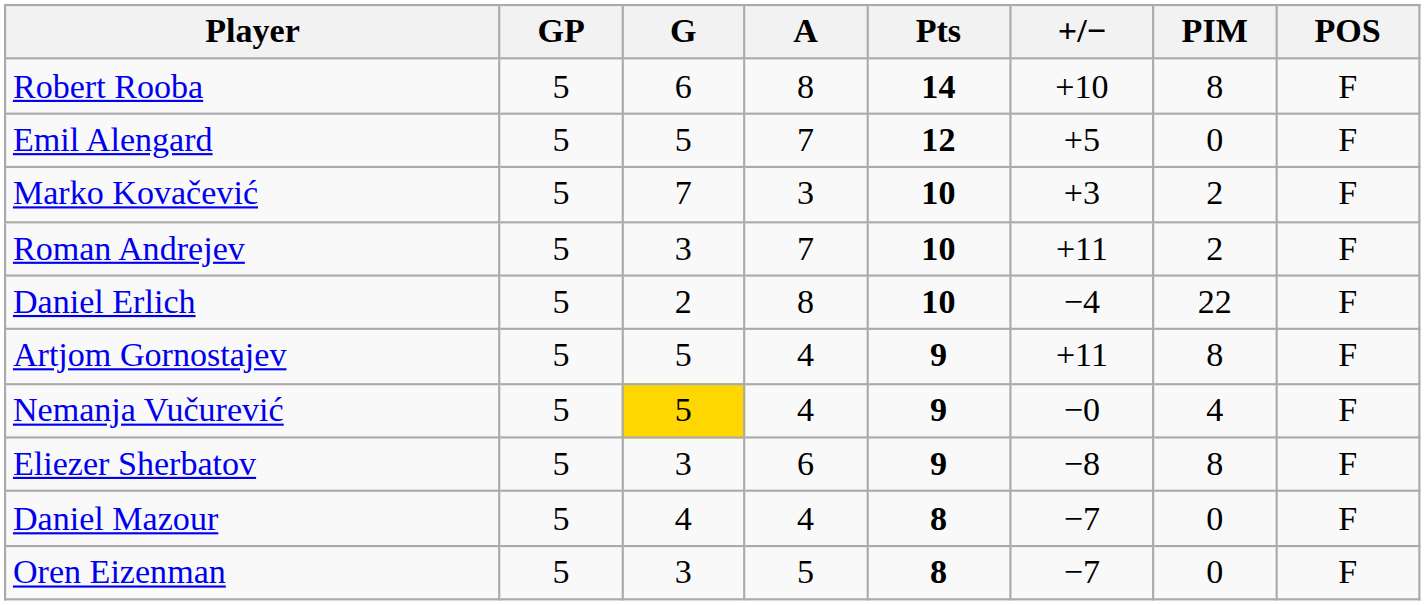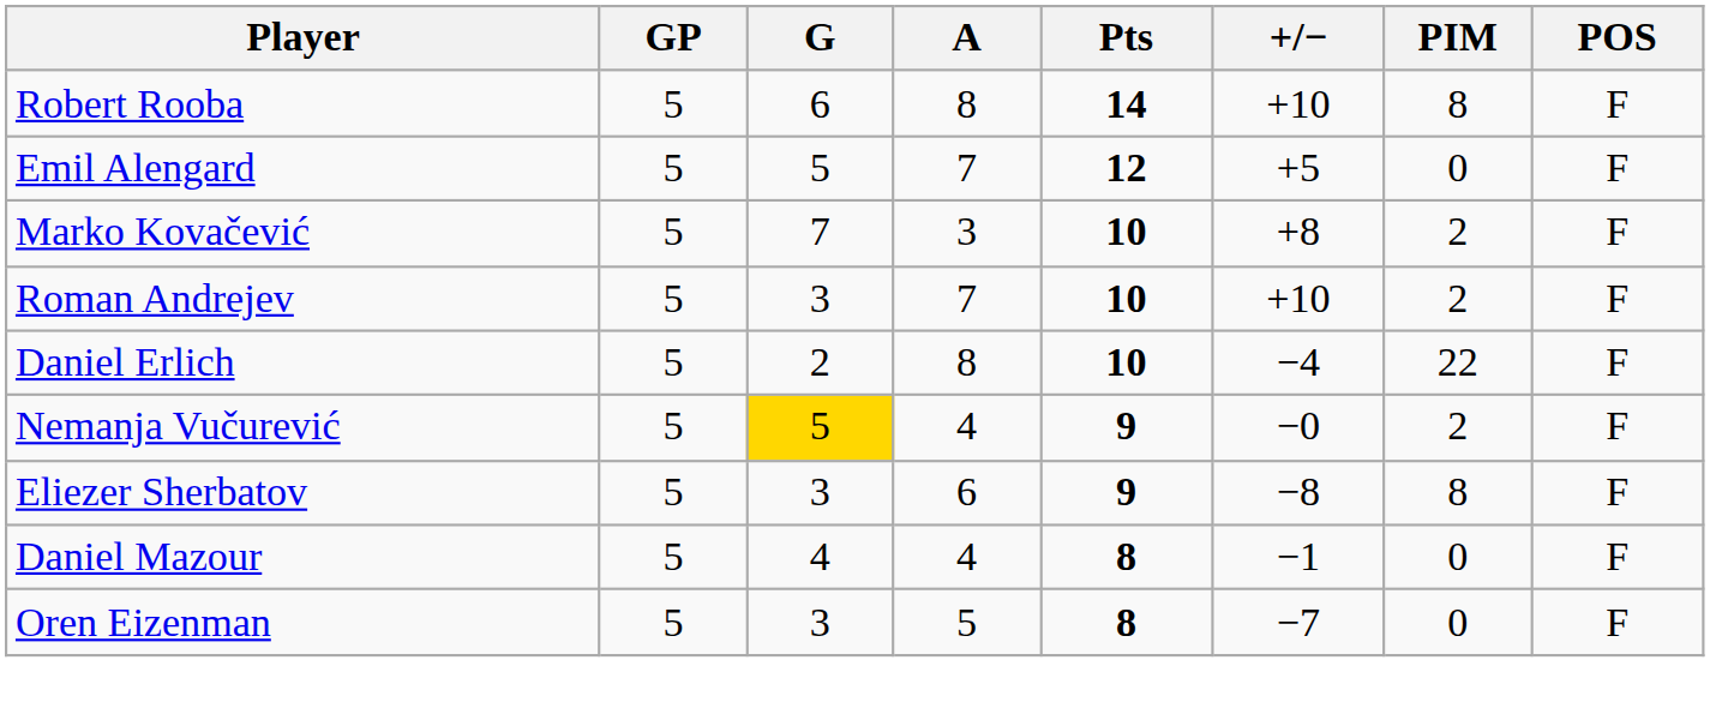 <table class="wikitable sortable" style="text-align:center;">
 <tr>
 <th style="width:225px;">Player</th>
 <th style="width:50px;">GP</th>
 <th style="width:50px;">G</th>
 <th style="width:50px;">A</th>
 <th style="width:60px;">Pts</th>
 <th style="width:60px;">+/−</th>
 <th style="width:50px;">PIM</th>
 <th style="width:60px;">POS</th>
 </tr>
 <tr>
 <td style="text-align:left;"> <a href='#'>Robert Rooba</a></td>
 <td>5</td>
 <td>6</td>
 <td>8</td>
 <td><strong>14</strong></td>
 <td>+10</td>
 <td>8</td>
 <td>F</td>
 </tr>
 <tr>
 <td style="text-align:left;"> <a href='#'>Emil Alengard</a></td>
 <td>5</td>
 <td>5</td>
 <td>7</td>
 <td><strong>12</strong></td>
 <td>+5</td>
 <td>0</td>
 <td>F</td>
 </tr>
 <tr>
 <td style="text-align:left;"> <a href='#'>Marko Kovačević</a></td>
 <td>5</td>
 <td>7</td>
 <td>3</td>
 <td><strong>10</strong></td>
-<td>+3</td>
+<td>+8</td>
 <td>2</td>
 <td>F</td>
 </tr>
 <tr>
 <td style="text-align:left;"> <a href='#'>Roman Andrejev</a></td>
 <td>5</td>
 <td>3</td>
 <td>7</td>
 <td><strong>10</strong></td>
-<td>+11</td>
+<td>+10</td>
 <td>2</td>
 <td>F</td>
 </tr>
 <tr>
 <td style="text-align:left;"> <a href='#'>Daniel Erlich</a></td>
 <td>5</td>
 <td>2</td>
 <td>8</td>
 <td><strong>10</strong></td>
 <td>−4</td>
 <td>22</td>
 <td>F</td>
 </tr>
 <tr>
-<td style="text-align:left;"> <a href='#'>Artjom Gornostajev</a></td>
-<td>5</td>
-<td>5</td>
-<td>4</td>
-<td><strong>9</strong></td>
-<td>+11</td>
-<td>8</td>
-<td>F</td>
-</tr>
-<tr>
 <td style="text-align:left;"> <a href='#'>Nemanja Vučurević</a></td>
 <td>5</td>
 <td style="background: gold;">5</td>
 <td>4</td>
 <td><strong>9</strong></td>
 <td>−0</td>
-<td>4</td>
+<td>2</td>
 <td>F</td>
 </tr>
 <tr>
 <td style="text-align:left;"> <a href='#'>Eliezer Sherbatov</a></td>
 <td>5</td>
 <td>3</td>
 <td>6</td>
 <td><strong>9</strong></td>
 <td>−8</td>
 <td>8</td>
 <td>F</td>
 </tr>
 <tr>
 <td style="text-align:left;"> <a href='#'>Daniel Mazour</a></td>
 <td>5</td>
 <td>4</td>
 <td>4</td>
 <td><strong>8</strong></td>
-<td>−7</td>
+<td>−1</td>
 <td>0</td>
 <td>F</td>
 </tr>
 <tr>
 <td style="text-align:left;"> <a href='#'>Oren Eizenman</a></td>
 <td>5</td>
 <td>3</td>
 <td>5</td>
 <td><strong>8</strong></td>
 <td>−7</td>
 <td>0</td>
 <td>F</td>
 </tr>
 </table>
